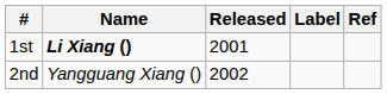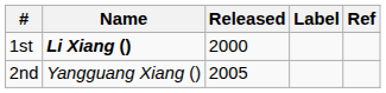 <table class="wikitable">
 <tr>
 <th>#</th>
 <th>Name</th>
 <th>Released</th>
 <th>Label</th>
 <th>Ref</th>
 </tr>
 <tr>
 <td>1st</td>
 <td><strong><em>Li Xiang</em> ()</strong></td>
-<td>2001</td>
+<td>2000</td>
 <td></td>
 <td></td>
 </tr>
 <tr>
 <td>2nd</td>
 <td><em>Yangguang Xiang</em> ()</td>
-<td>2002</td>
+<td>2005</td>
 <td></td>
 <td></td>
 </tr>
 </table>
